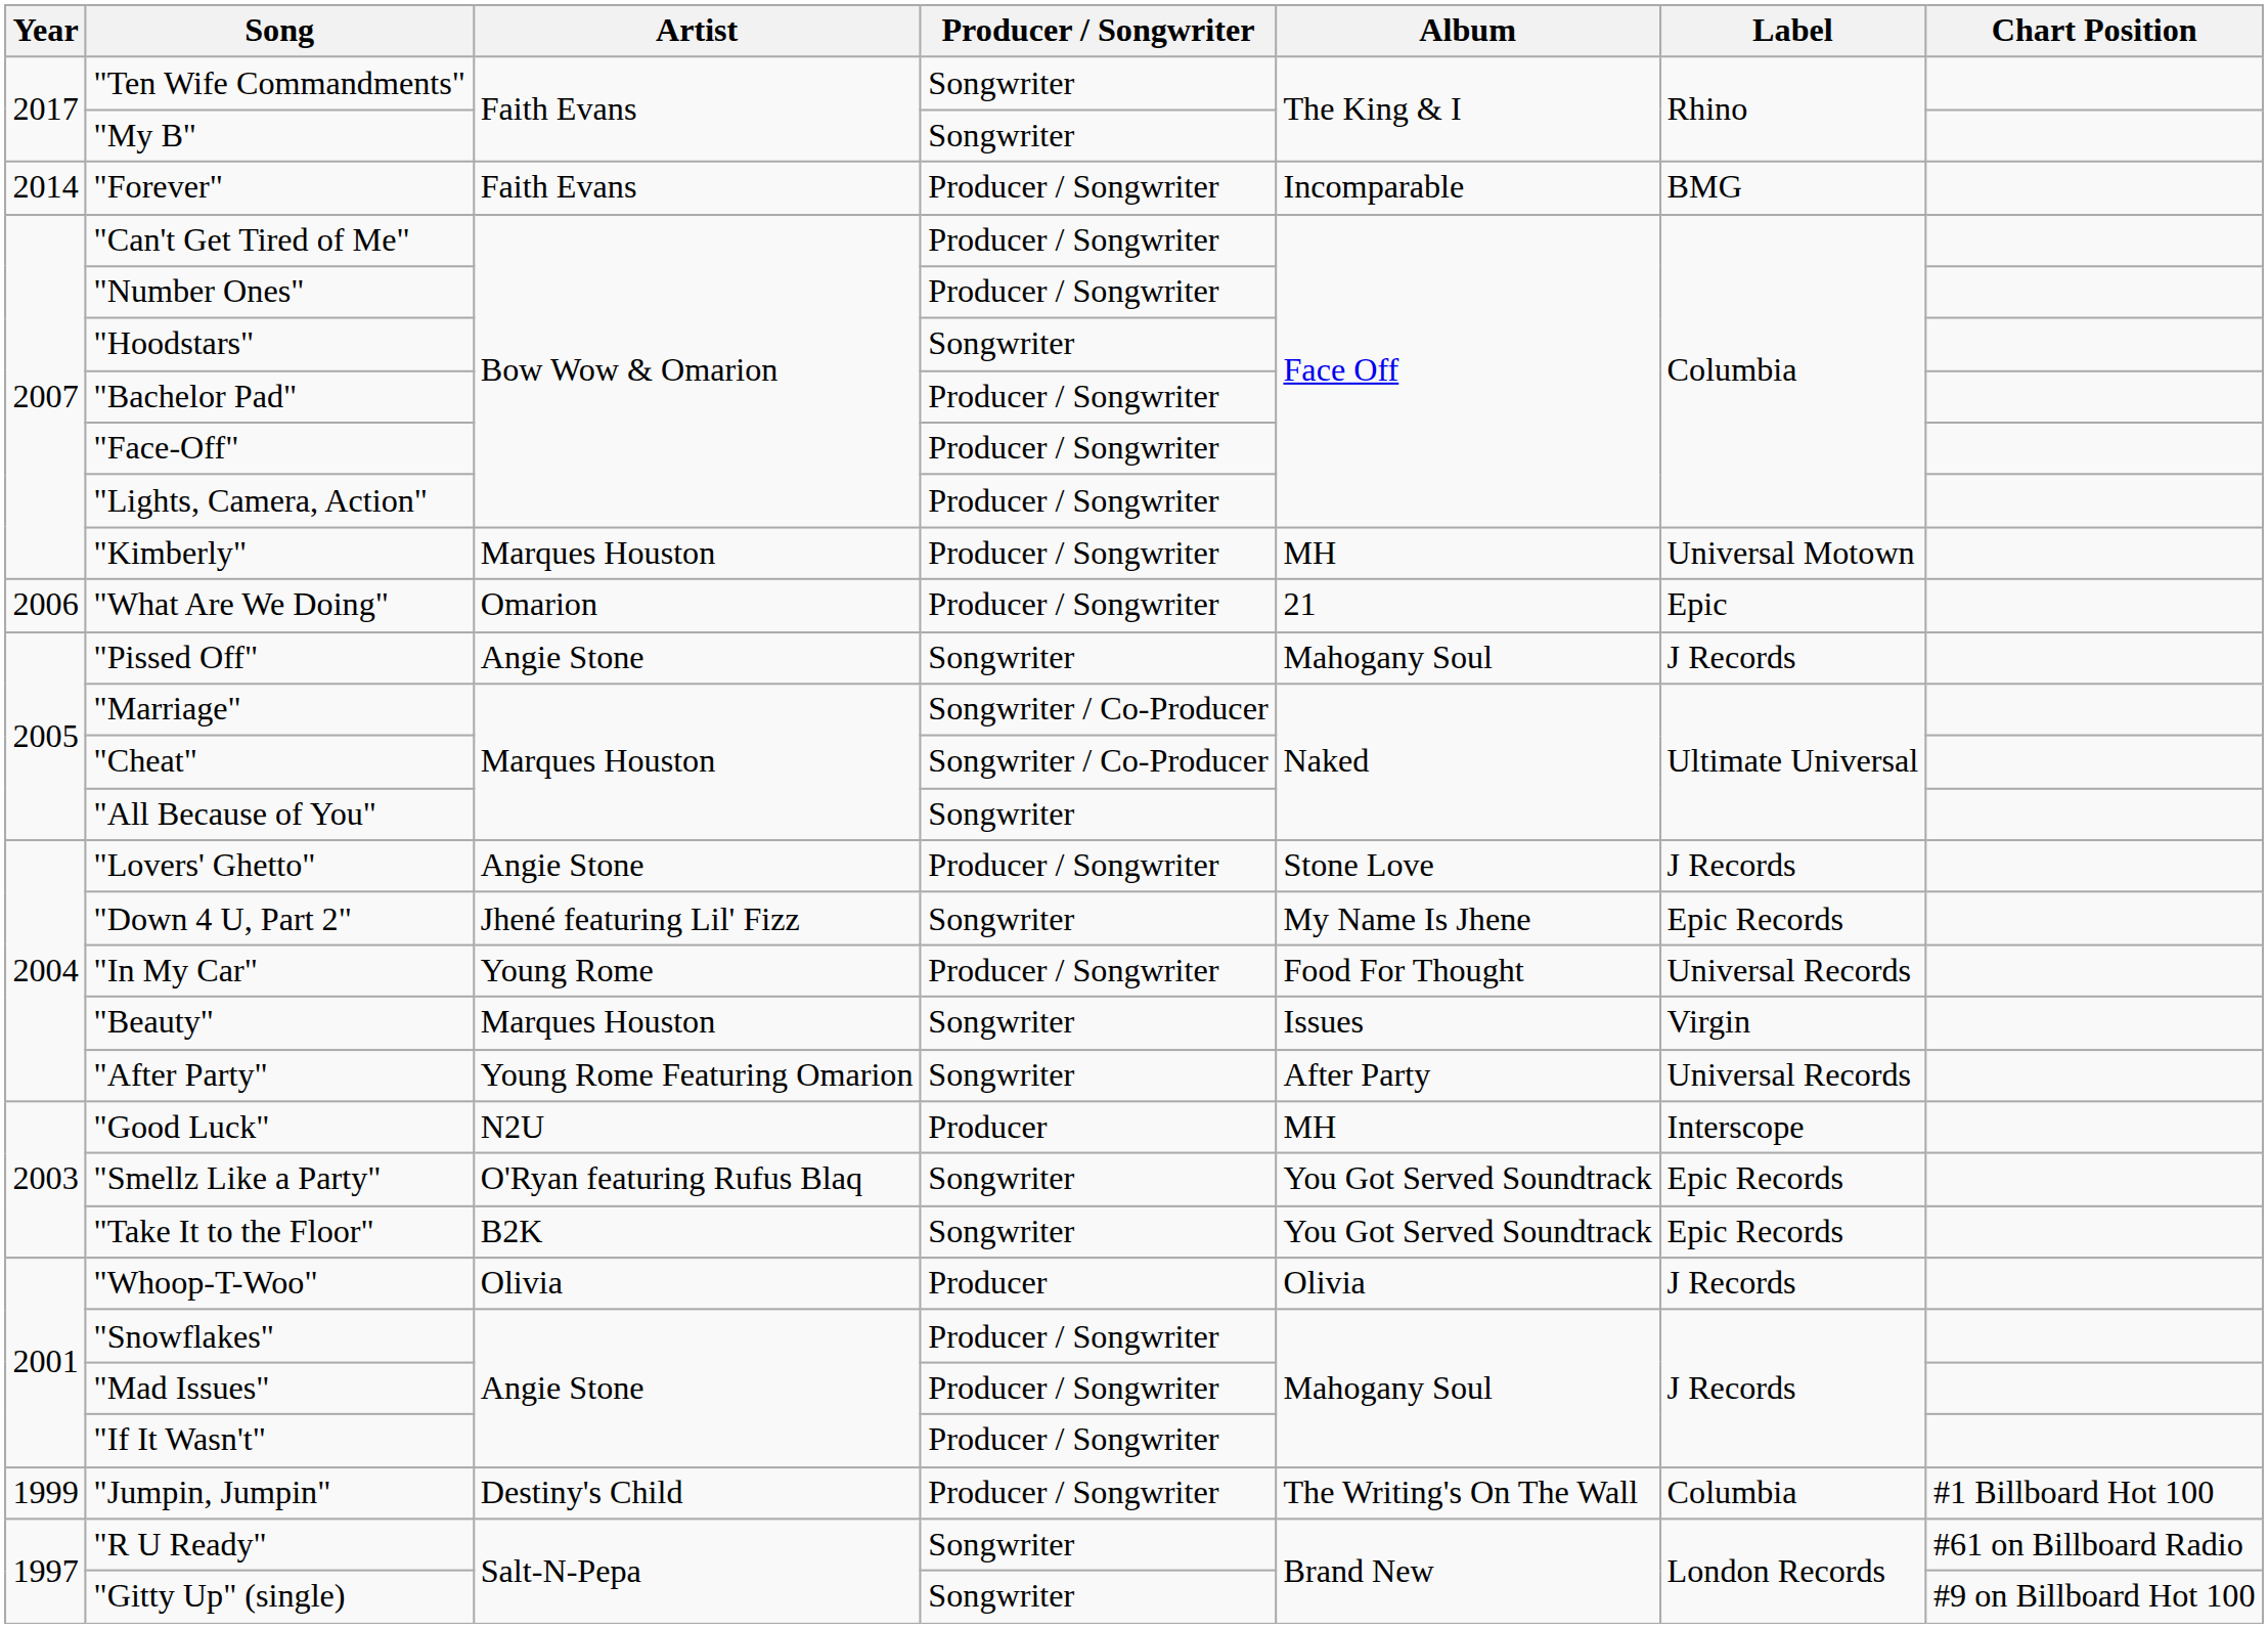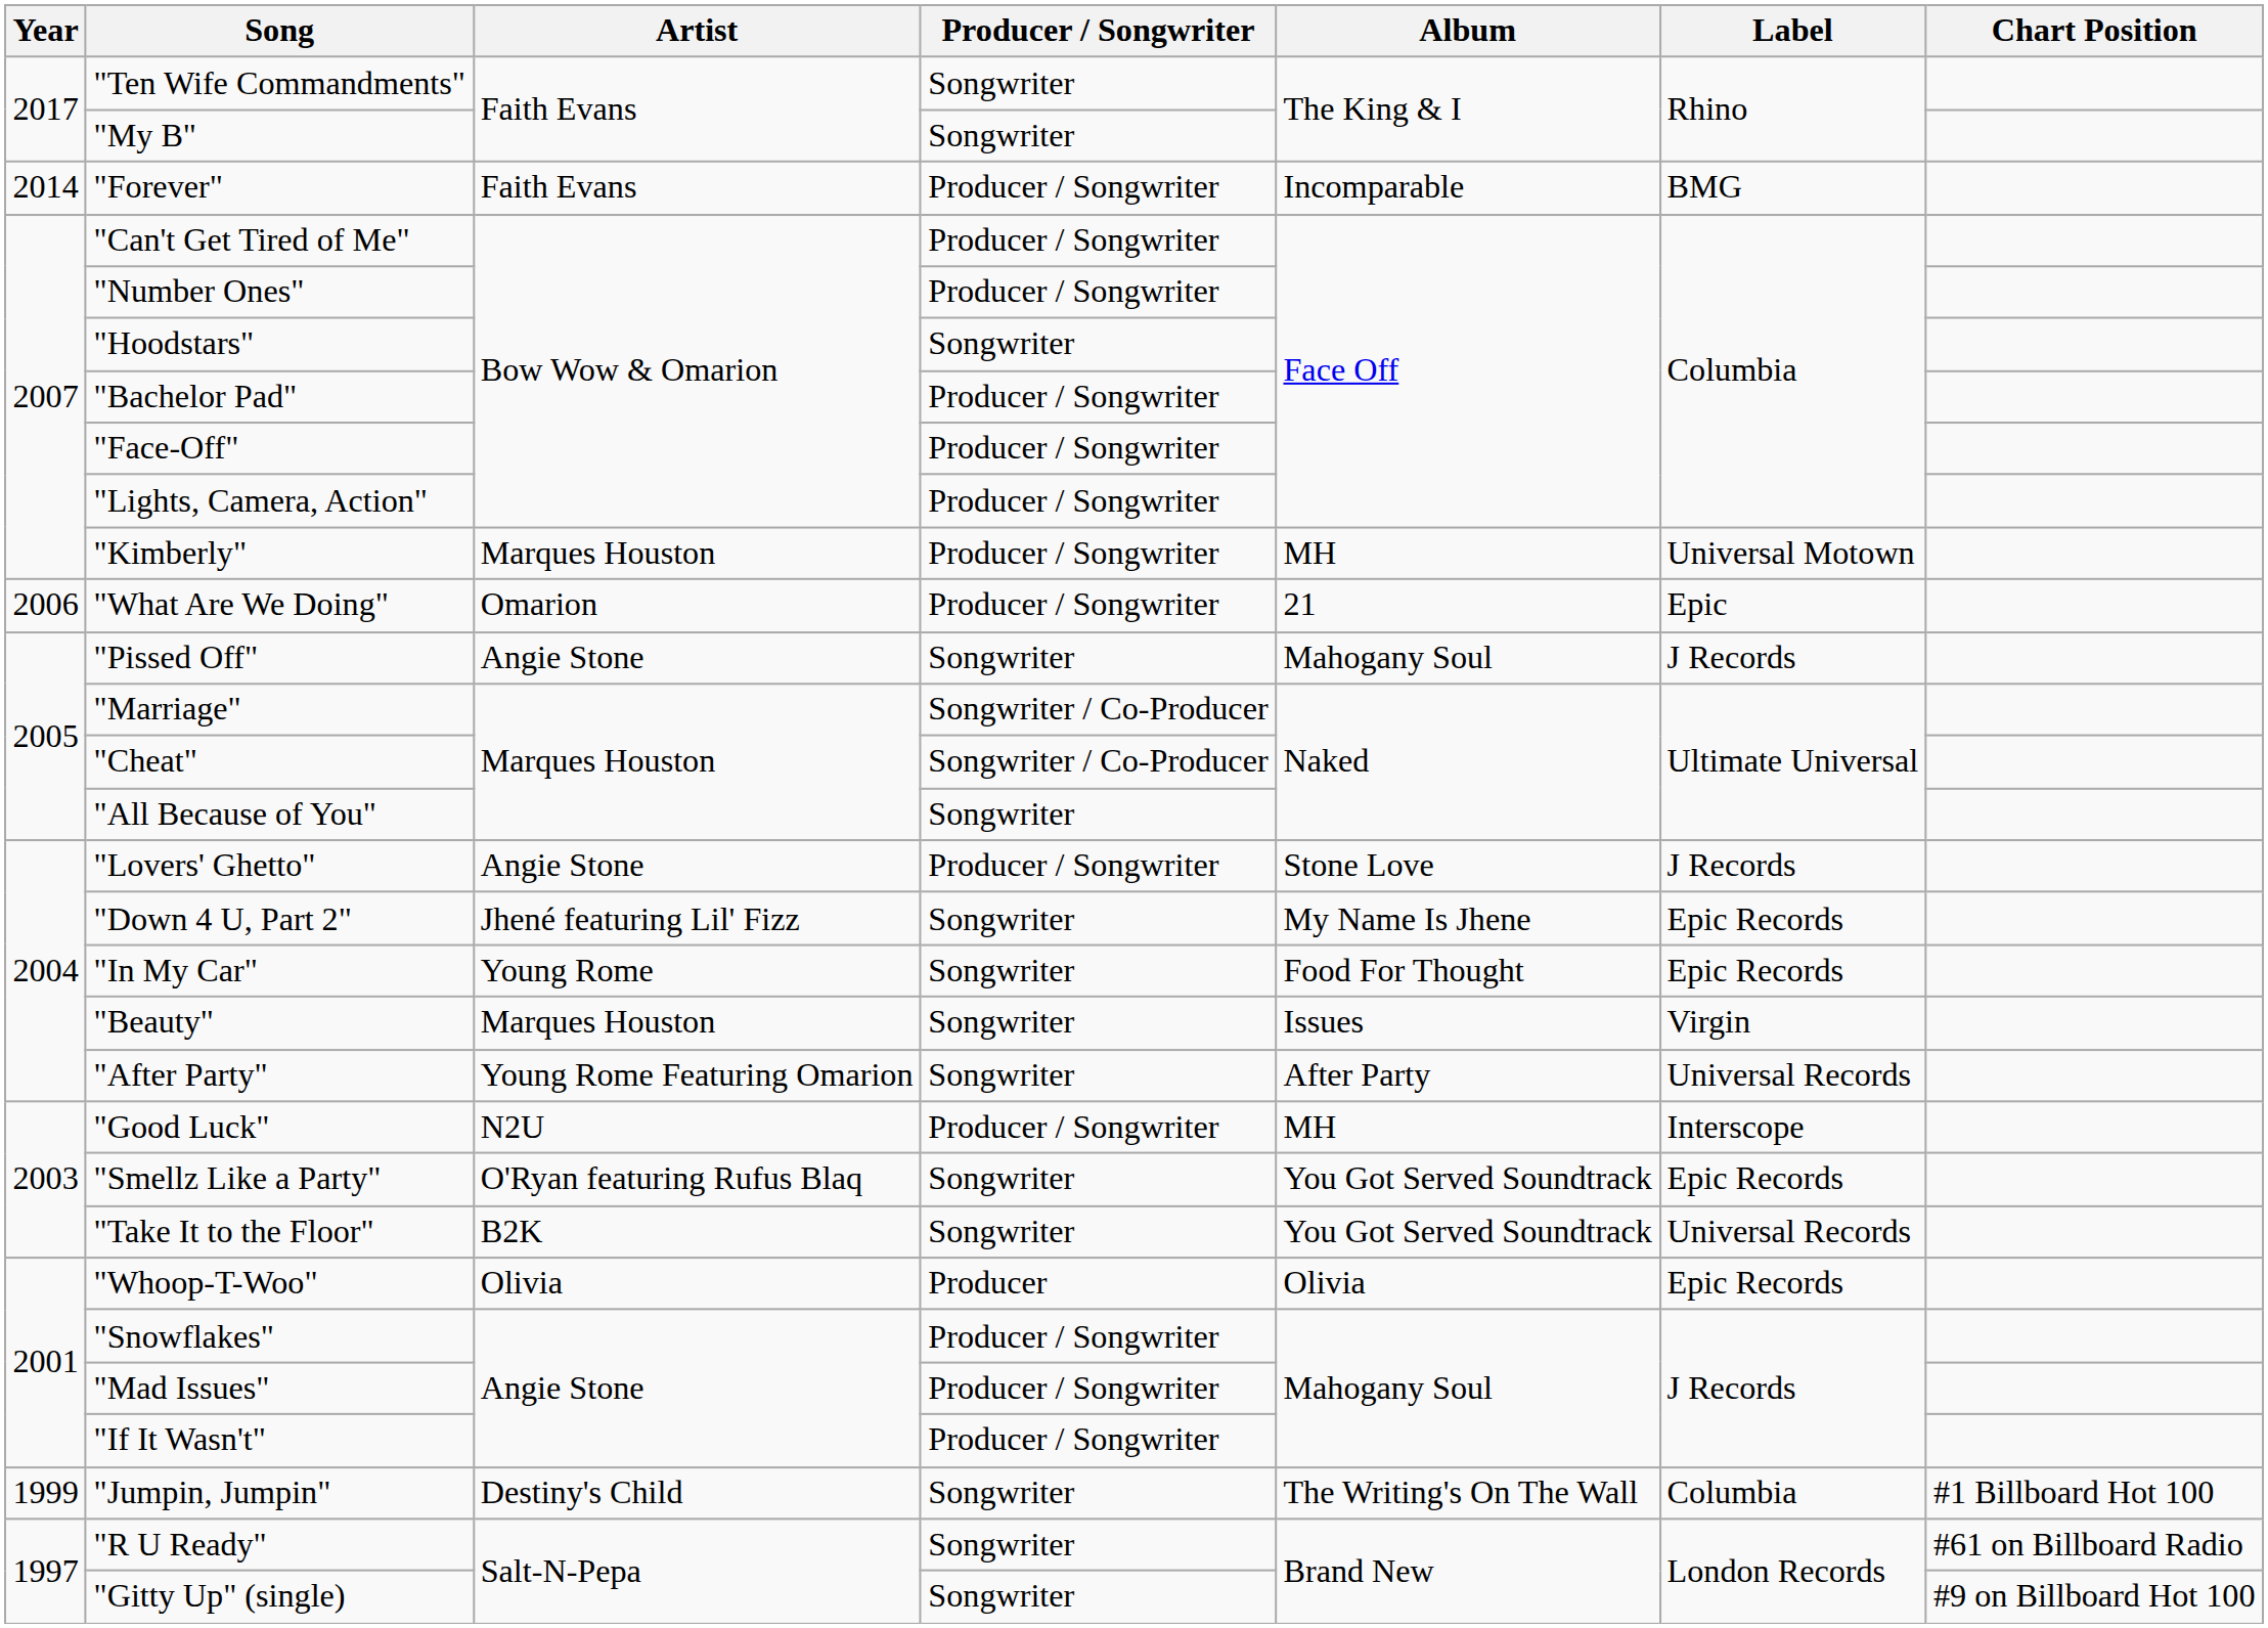 <table class="wikitable">
 <tr>
 <th>Year</th>
 <th>Song</th>
 <th>Artist</th>
 <th>Producer / Songwriter</th>
 <th>Album</th>
 <th>Label</th>
 <th>Chart Position</th>
 </tr>
 <tr>
 <td rowspan="2">2017</td>
 <td>"Ten Wife Commandments"</td>
 <td rowspan="2">Faith Evans</td>
 <td>Songwriter</td>
 <td rowspan="2">The King & I</td>
 <td rowspan="2">Rhino</td>
 <td></td>
 </tr>
 <tr>
 <td>"My B"</td>
 <td>Songwriter</td>
 <td></td>
 </tr>
 <tr>
 <td>2014</td>
 <td>"Forever"</td>
 <td>Faith Evans</td>
 <td>Producer / Songwriter</td>
 <td>Incomparable</td>
 <td>BMG</td>
 <td></td>
 </tr>
 <tr>
 <td rowspan="7">2007</td>
 <td>"Can't Get Tired of Me"</td>
 <td rowspan="6">Bow Wow & Omarion</td>
 <td>Producer / Songwriter</td>
 <td rowspan="6"><a href='#'>Face Off</a></td>
 <td rowspan="6">Columbia</td>
 <td></td>
 </tr>
 <tr>
 <td>"Number Ones"</td>
 <td>Producer / Songwriter</td>
 <td></td>
 </tr>
 <tr>
 <td>"Hoodstars"</td>
 <td>Songwriter</td>
 <td></td>
 </tr>
 <tr>
 <td>"Bachelor Pad"</td>
 <td>Producer / Songwriter</td>
 <td></td>
 </tr>
 <tr>
 <td>"Face-Off"</td>
 <td>Producer / Songwriter</td>
 <td></td>
 </tr>
 <tr>
 <td>"Lights, Camera, Action"</td>
 <td>Producer / Songwriter</td>
 <td></td>
 </tr>
 <tr>
 <td>"Kimberly"</td>
 <td>Marques Houston</td>
 <td>Producer / Songwriter</td>
 <td>MH</td>
 <td>Universal Motown</td>
 <td></td>
 </tr>
 <tr>
 <td>2006</td>
 <td>"What Are We Doing"</td>
 <td>Omarion</td>
 <td>Producer / Songwriter</td>
 <td>21</td>
 <td>Epic</td>
 <td></td>
 </tr>
 <tr>
 <td rowspan="4">2005</td>
 <td>"Pissed Off"</td>
 <td>Angie Stone</td>
 <td>Songwriter</td>
 <td>Mahogany Soul</td>
 <td>J Records</td>
 <td></td>
 </tr>
 <tr>
 <td>"Marriage"</td>
 <td rowspan="3">Marques Houston</td>
 <td>Songwriter / Co-Producer</td>
 <td rowspan="3">Naked</td>
 <td rowspan="3">Ultimate Universal</td>
 <td></td>
 </tr>
 <tr>
 <td>"Cheat"</td>
 <td>Songwriter / Co-Producer</td>
 <td></td>
 </tr>
 <tr>
 <td>"All Because of You"</td>
 <td>Songwriter</td>
 <td></td>
 </tr>
 <tr>
 <td rowspan="5">2004</td>
 <td>"Lovers' Ghetto"</td>
 <td>Angie Stone</td>
 <td>Producer / Songwriter</td>
 <td>Stone Love</td>
 <td>J Records</td>
 <td></td>
 </tr>
 <tr>
 <td>"Down 4 U, Part 2"</td>
 <td>Jhené featuring Lil' Fizz</td>
 <td>Songwriter</td>
 <td>My Name Is Jhene</td>
 <td>Epic Records</td>
 <td></td>
 </tr>
 <tr>
 <td>"In My Car"</td>
 <td>Young Rome</td>
-<td>Producer / Songwriter</td>
+<td>Songwriter</td>
 <td>Food For Thought</td>
-<td>Universal Records</td>
+<td>Epic Records</td>
 <td></td>
 </tr>
 <tr>
 <td>"Beauty"</td>
 <td>Marques Houston</td>
 <td>Songwriter</td>
 <td>Issues</td>
 <td>Virgin</td>
 <td></td>
 </tr>
 <tr>
 <td>"After Party"</td>
 <td>Young Rome Featuring Omarion</td>
 <td>Songwriter</td>
 <td>After Party</td>
 <td>Universal Records</td>
 <td></td>
 </tr>
 <tr>
 <td rowspan="3">2003</td>
 <td>"Good Luck"</td>
 <td>N2U</td>
-<td>Producer</td>
+<td>Producer / Songwriter</td>
 <td>MH</td>
 <td>Interscope</td>
 <td></td>
 </tr>
 <tr>
 <td>"Smellz Like a Party"</td>
 <td>O'Ryan featuring Rufus Blaq</td>
 <td>Songwriter</td>
 <td>You Got Served Soundtrack</td>
 <td>Epic Records</td>
 <td></td>
 </tr>
 <tr>
 <td>"Take It to the Floor"</td>
 <td>B2K</td>
 <td>Songwriter</td>
 <td>You Got Served Soundtrack</td>
-<td>Epic Records</td>
+<td>Universal Records</td>
 <td></td>
 </tr>
 <tr>
 <td rowspan="4">2001</td>
 <td>"Whoop-T-Woo"</td>
 <td>Olivia</td>
 <td>Producer</td>
 <td>Olivia</td>
-<td>J Records</td>
+<td>Epic Records</td>
 <td></td>
 </tr>
 <tr>
 <td>"Snowflakes"</td>
 <td rowspan="3">Angie Stone</td>
 <td>Producer / Songwriter</td>
 <td rowspan="3">Mahogany Soul</td>
 <td rowspan="3">J Records</td>
 <td></td>
 </tr>
 <tr>
 <td>"Mad Issues"</td>
 <td>Producer / Songwriter</td>
 <td></td>
 </tr>
 <tr>
 <td>"If It Wasn't"</td>
 <td>Producer / Songwriter</td>
 <td></td>
 </tr>
 <tr>
 <td>1999</td>
 <td>"Jumpin, Jumpin"</td>
 <td>Destiny's Child</td>
-<td>Producer / Songwriter</td>
+<td>Songwriter</td>
 <td>The Writing's On The Wall</td>
 <td>Columbia</td>
 <td>#1 Billboard Hot 100</td>
 </tr>
 <tr>
 <td rowspan="2">1997</td>
 <td>"R U Ready"</td>
 <td rowspan="2">Salt-N-Pepa</td>
 <td>Songwriter</td>
 <td rowspan="2">Brand New</td>
 <td rowspan="2">London Records</td>
 <td>#61 on Billboard Radio</td>
 </tr>
 <tr>
 <td>"Gitty Up" (single)</td>
 <td>Songwriter</td>
 <td>#9 on Billboard Hot 100</td>
 </tr>
 </table>
